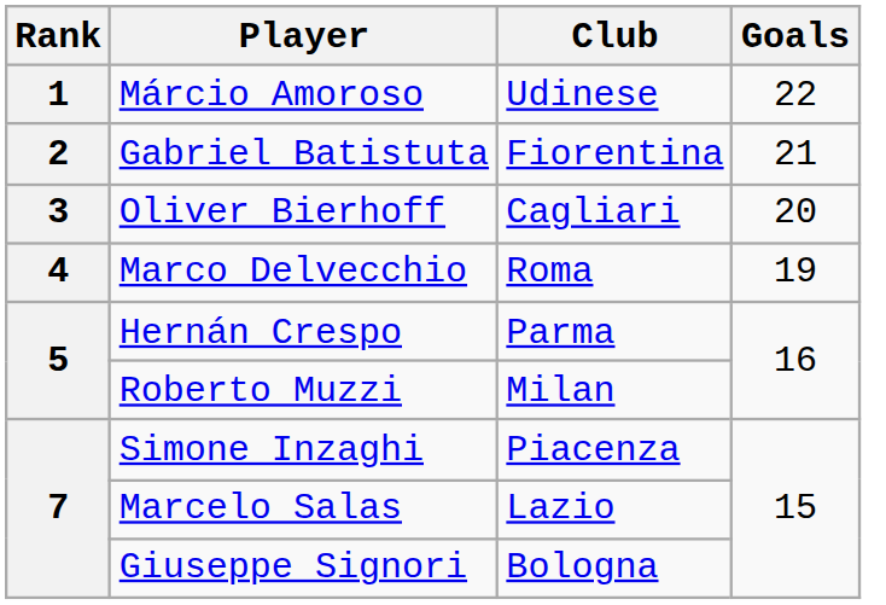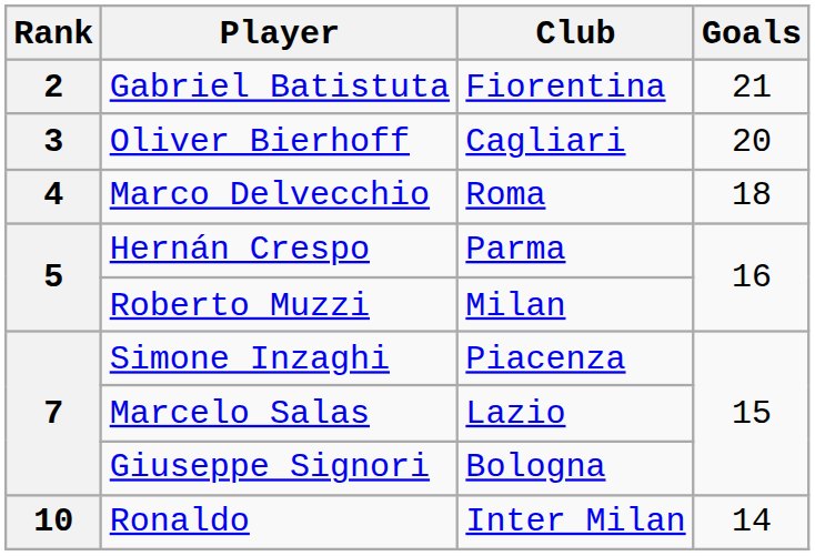 <table class="wikitable">
 <tr>
 <th>Rank</th>
 <th>Player</th>
 <th>Club</th>
 <th>Goals</th>
-</tr>
-<tr>
-<th>1</th>
-<td> <a href='#'>Márcio Amoroso</a></td>
-<td><a href='#'>Udinese</a></td>
-<td style="text-align:center">22</td>
 </tr>
 <tr>
 <th>2</th>
 <td> <a href='#'>Gabriel Batistuta</a></td>
 <td><a href='#'>Fiorentina</a></td>
 <td style="text-align:center">21</td>
 </tr>
 <tr>
 <th>3</th>
 <td> <a href='#'>Oliver Bierhoff</a></td>
 <td><a href='#'>Cagliari</a></td>
 <td style="text-align:center">20</td>
 </tr>
 <tr>
 <th>4</th>
 <td> <a href='#'>Marco Delvecchio</a></td>
 <td><a href='#'>Roma</a></td>
-<td style="text-align:center">19</td>
+<td style="text-align:center">18</td>
 </tr>
 <tr>
 <th rowspan="2">5</th>
 <td> <a href='#'>Hernán Crespo</a></td>
 <td><a href='#'>Parma</a></td>
 <td rowspan="2" style="text-align:center">16</td>
 </tr>
 <tr>
 <td> <a href='#'>Roberto Muzzi</a></td>
 <td><a href='#'>Milan</a></td>
 </tr>
 <tr>
 <th rowspan="3">7</th>
 <td> <a href='#'>Simone Inzaghi</a></td>
 <td><a href='#'>Piacenza</a></td>
 <td rowspan="3" style="text-align:center">15</td>
 </tr>
 <tr>
 <td> <a href='#'>Marcelo Salas</a></td>
 <td><a href='#'>Lazio</a></td>
 </tr>
 <tr>
 <td> <a href='#'>Giuseppe Signori</a></td>
 <td><a href='#'>Bologna</a></td>
 </tr>
+<tr>
+<th>10</th>
+<td> <a href='#'>Ronaldo</a></td>
+<td><a href='#'>Inter Milan</a></td>
+<td style="text-align:center">14</td>
+</tr>
 </table>
